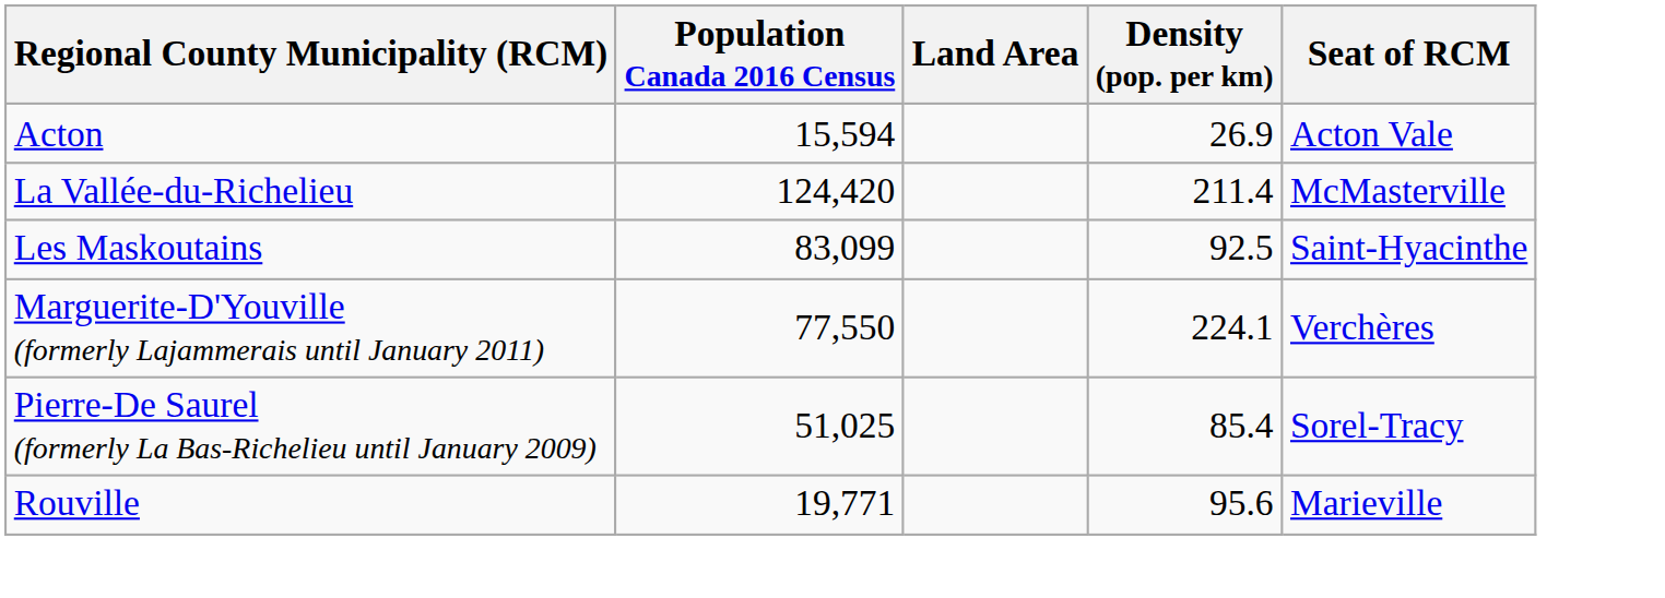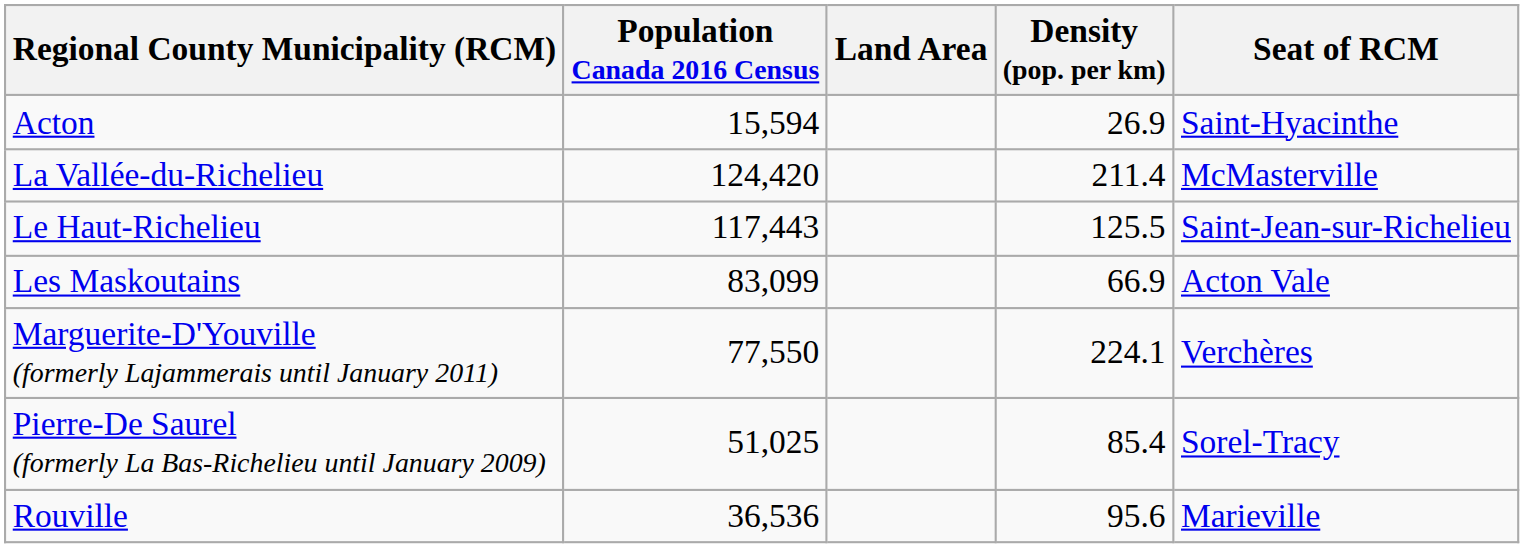 <table class="wikitable sortable" | style="text-align: right">
 <tr>
 <th align="center">Regional County Municipality (RCM)</th>
 <th align="center">Population<br><small><a href='#'>Canada 2016 Census</a></small></th>
 <th align="center">Land Area</th>
 <th align="center">Density<br><small>(pop. per km)</small></th>
 <th align="center">Seat of RCM</th>
 </tr>
 <tr>
 <td align="left"><a href='#'>Acton</a></td>
 <td>15,594</td>
 <td></td>
 <td>26.9</td>
-<td align="left"><a href='#'>Acton Vale</a></td>
+<td align="left"><a href='#'>Saint-Hyacinthe</a></td>
 </tr>
 <tr>
 <td align="left"><a href='#'>La Vallée-du-Richelieu</a></td>
 <td>124,420</td>
 <td></td>
 <td>211.4</td>
 <td align="left"><a href='#'>McMasterville</a></td>
 </tr>
 <tr>
+<td align="left"><a href='#'>Le Haut-Richelieu</a></td>
+<td>117,443</td>
+<td></td>
+<td>125.5</td>
+<td align="left"><a href='#'>Saint-Jean-sur-Richelieu</a></td>
+</tr>
+<tr>
 <td align="left"><a href='#'>Les Maskoutains</a></td>
 <td>83,099</td>
 <td></td>
-<td>92.5</td>
-<td align="left"><a href='#'>Saint-Hyacinthe</a></td>
+<td>66.9</td>
+<td align="left"><a href='#'>Acton Vale</a></td>
 </tr>
 <tr>
 <td align="left"><a href='#'>Marguerite-D'Youville</a><br><small><em>(formerly Lajammerais until January 2011)</em></small></td>
 <td>77,550</td>
 <td></td>
 <td>224.1</td>
 <td align="left"><a href='#'>Verchères</a></td>
 </tr>
 <tr>
 <td align="left"><a href='#'>Pierre-De Saurel</a><br><small><em>(formerly La Bas-Richelieu until January 2009)</em></small></td>
 <td>51,025</td>
 <td></td>
 <td>85.4</td>
 <td align="left"><a href='#'>Sorel-Tracy</a></td>
 </tr>
 <tr>
 <td align="left"><a href='#'>Rouville</a></td>
-<td>19,771</td>
+<td>36,536</td>
 <td></td>
 <td>95.6</td>
 <td align="left"><a href='#'>Marieville</a></td>
 </tr>
 </table>
